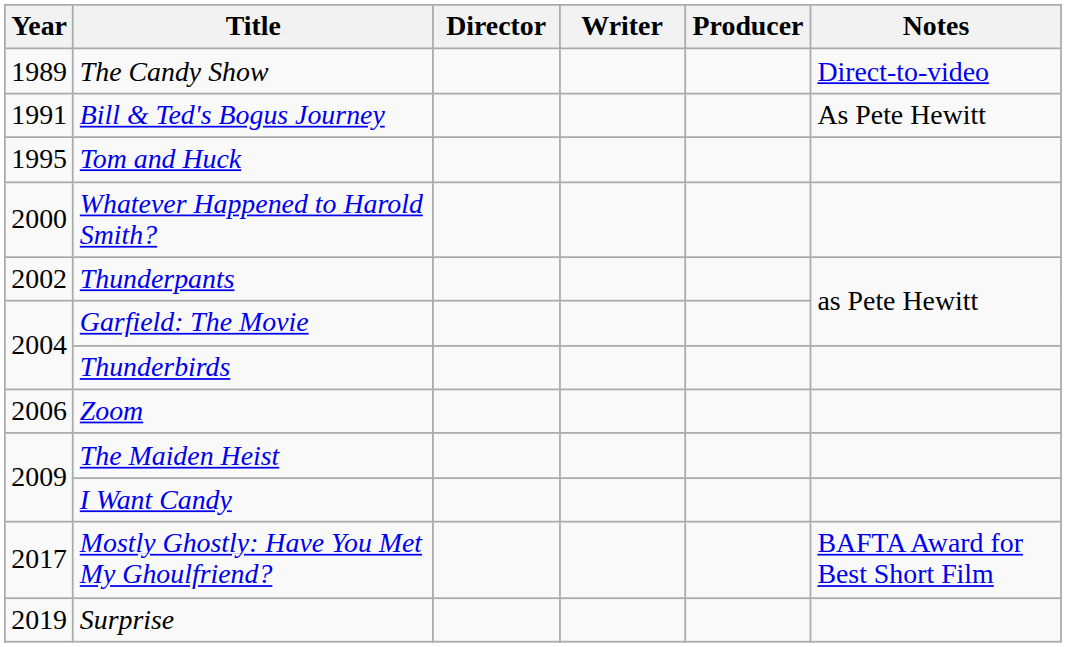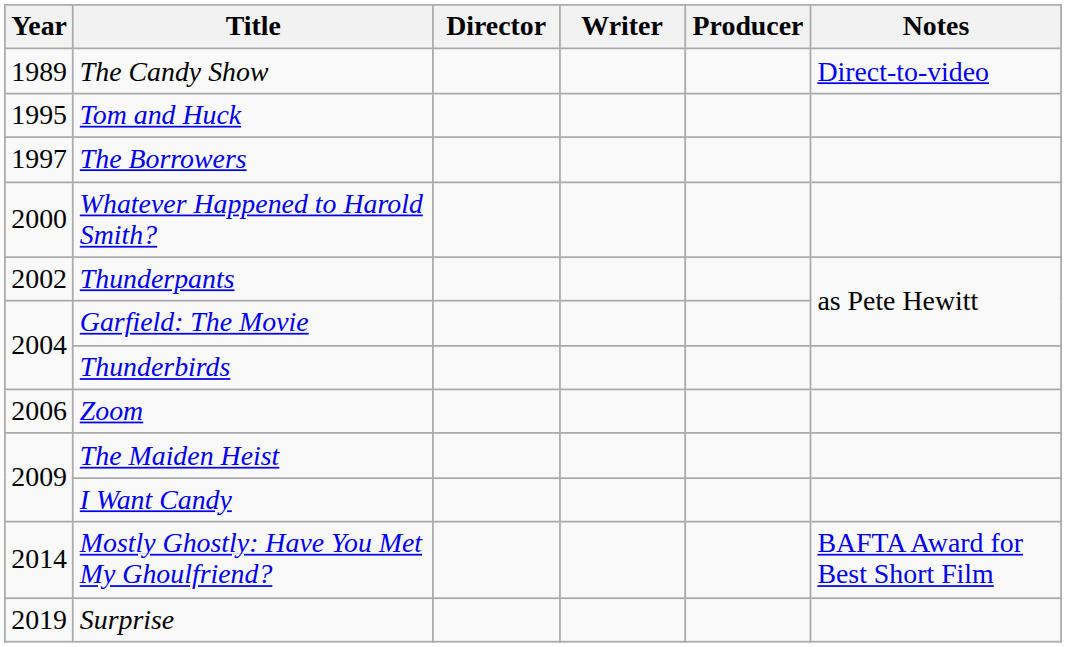 <table class="wikitable">
 <tr>
 <th>Year</th>
 <th>Title</th>
 <th width=65>Director</th>
 <th width=65>Writer</th>
 <th width=65>Producer</th>
 <th>Notes</th>
 </tr>
 <tr>
 <td>1989</td>
 <td><em>The Candy Show</em></td>
 <td></td>
 <td></td>
 <td></td>
 <td><a href='#'>Direct-to-video</a></td>
 </tr>
 <tr>
-<td>1991</td>
-<td><em><a href='#'>Bill & Ted's Bogus Journey</a></em></td>
+<td>1995</td>
+<td><em><a href='#'>Tom and Huck</a></em></td>
 <td></td>
 <td></td>
 <td></td>
-<td>As Pete Hewitt</td>
+<td></td>
 </tr>
 <tr>
-<td>1995</td>
-<td><em><a href='#'>Tom and Huck</a></em></td>
+<td>1997</td>
+<td><em><a href='#'>The Borrowers</a></em></td>
 <td></td>
 <td></td>
 <td></td>
 <td></td>
 </tr>
 <tr>
 <td>2000</td>
 <td><em><a href='#'>Whatever Happened to Harold Smith?</a></em></td>
 <td></td>
 <td></td>
 <td></td>
 <td></td>
 </tr>
 <tr>
 <td>2002</td>
 <td><em><a href='#'>Thunderpants</a></em></td>
 <td></td>
 <td></td>
 <td></td>
 <td rowspan=2>as Pete Hewitt</td>
 </tr>
 <tr>
 <td rowspan=2>2004</td>
 <td><em><a href='#'>Garfield: The Movie</a></em></td>
 <td></td>
 <td></td>
 <td></td>
 </tr>
 <tr>
 <td><em><a href='#'>Thunderbirds</a></em></td>
 <td></td>
 <td></td>
 <td></td>
 <td></td>
 </tr>
 <tr>
 <td>2006</td>
 <td><em><a href='#'>Zoom</a></em></td>
 <td></td>
 <td></td>
 <td></td>
 <td></td>
 </tr>
 <tr>
 <td rowspan=2>2009</td>
 <td><em><a href='#'>The Maiden Heist</a></em></td>
 <td></td>
 <td></td>
 <td></td>
 <td></td>
 </tr>
 <tr>
 <td><em><a href='#'>I Want Candy</a></em></td>
 <td></td>
 <td></td>
 <td></td>
 <td></td>
 </tr>
 <tr>
-<td>2017</td>
+<td>2014</td>
 <td><em><a href='#'>Mostly Ghostly: Have You Met My Ghoulfriend?</a></em></td>
 <td></td>
 <td></td>
 <td></td>
 <td><a href='#'>BAFTA Award for Best Short Film</a></td>
 </tr>
 <tr>
 <td>2019</td>
 <td><em>Surprise</em></td>
 <td></td>
 <td></td>
 <td></td>
 <td></td>
 </tr>
 </table>
